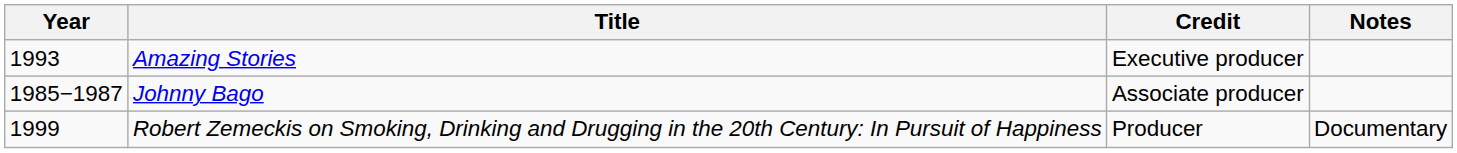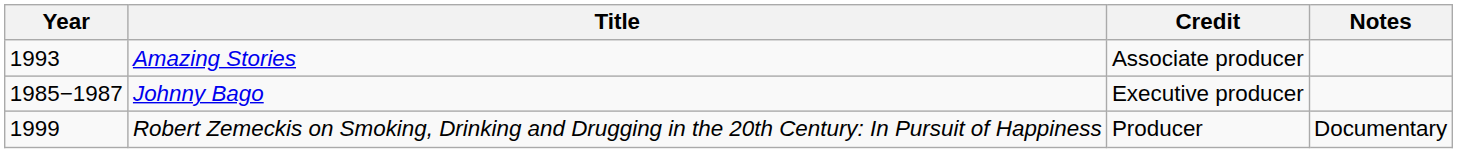 <table class="wikitable sortable" border="1">
 <tr>
 <th>Year</th>
 <th>Title</th>
 <th>Credit</th>
 <th>Notes</th>
 </tr>
 <tr>
 <td>1993</td>
 <td><em><a href='#'>Amazing Stories</a></em></td>
-<td>Executive producer</td>
+<td>Associate producer</td>
 <td></td>
 </tr>
 <tr>
 <td>1985−1987</td>
 <td><em><a href='#'>Johnny Bago</a></em></td>
-<td>Associate producer</td>
+<td>Executive producer</td>
 <td></td>
 </tr>
 <tr>
 <td>1999</td>
 <td><em>Robert Zemeckis on Smoking, Drinking and Drugging in the 20th Century: In Pursuit of Happiness</em></td>
 <td>Producer</td>
 <td>Documentary</td>
 </tr>
 </table>
